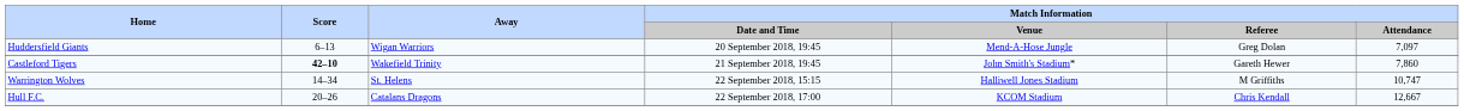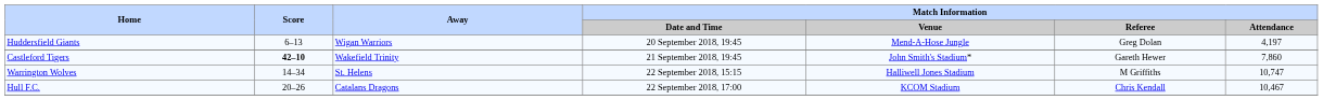 <table border=1 style="border-collapse:collapse; font-size:85%; text-align:center;" cellpadding=3 cellspacing=0 width=100%>
 <tr bgcolor=#C1D8FF>
 <th rowspan=2 width=19%>Home</th>
 <th rowspan=2 width=6%>Score</th>
 <th rowspan=2 width=19%>Away</th>
 <th colspan=6>Match Information</th>
 </tr>
 <tr bgcolor=#CCCCCC>
 <th width=17%>Date and Time</th>
 <th width=19%>Venue</th>
 <th width=13%>Referee</th>
 <th width=7%>Attendance</th>
 </tr>
 <tr bgcolor=#F5FAFF>
 <td align=left> <a href='#'>Huddersfield Giants</a></td>
 <td>6–13</td>
 <td align=left> <a href='#'>Wigan Warriors</a></td>
 <td>20 September 2018, 19:45</td>
 <td><a href='#'>Mend-A-Hose Jungle</a></td>
 <td>Greg Dolan</td>
-<td>7,097</td>
+<td>4,197</td>
 </tr>
 <tr>
 </tr>
 <tr bgcolor=#F5FAFF>
 <td align=left> <a href='#'>Castleford Tigers</a></td>
 <td><strong>42–10</strong></td>
 <td align=left> <a href='#'>Wakefield Trinity</a></td>
 <td>21 September 2018, 19:45</td>
 <td><a href='#'>John Smith's Stadium</a>*</td>
 <td>Gareth Hewer</td>
 <td>7,860</td>
 </tr>
 <tr bgcolor=#F5FAFF>
 <td align=left> <a href='#'>Warrington Wolves</a></td>
 <td>14–34</td>
 <td align=left> <a href='#'>St. Helens</a></td>
 <td>22 September 2018, 15:15</td>
 <td><a href='#'>Halliwell Jones Stadium</a></td>
 <td>M Griffiths</td>
 <td>10,747</td>
 </tr>
 <tr bgcolor=#F5FAFF>
 <td align=left> <a href='#'>Hull F.C.</a></td>
 <td>20–26</td>
 <td align=left> <a href='#'>Catalans Dragons</a></td>
 <td>22 September 2018, 17:00</td>
 <td><a href='#'>KCOM Stadium</a></td>
 <td><a href='#'>Chris Kendall</a></td>
-<td>12,667</td>
+<td>10,467</td>
 </tr>
 <tr bgcolor=#F5FAFF>
 </tr>
 </table>
